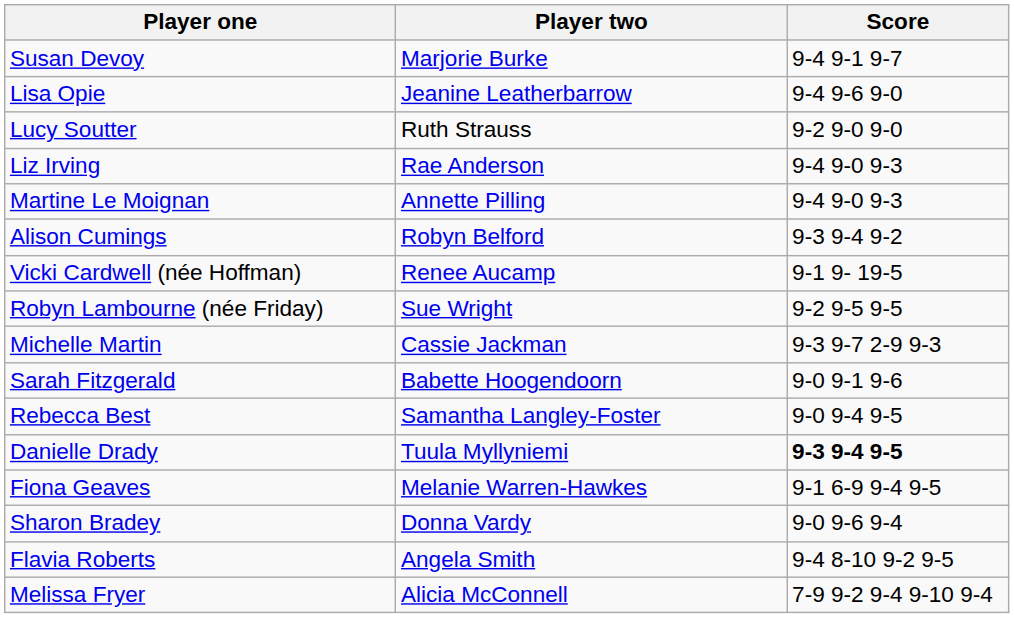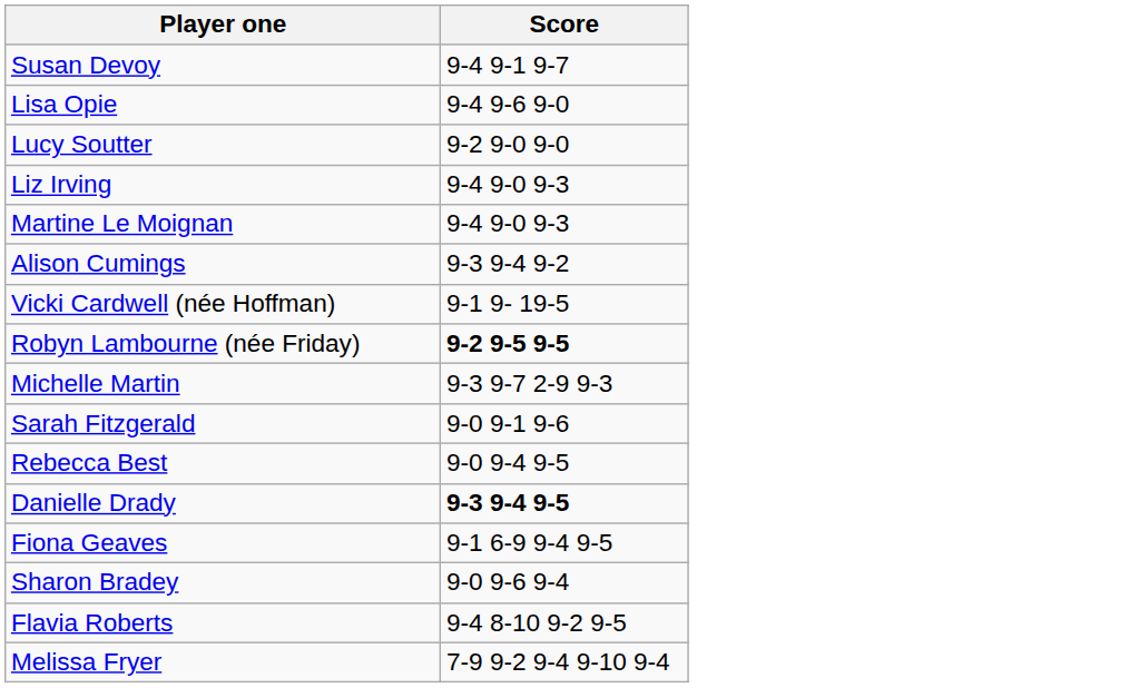 <table class="wikitable">
 <tr>
 <th width=270>Player one</th>
-<th width=270>Player two</th>
 <th width=150>Score</th>
 </tr>
 <tr>
 <td> <a href='#'>Susan Devoy</a></td>
-<td> <a href='#'>Marjorie Burke</a></td>
 <td>9-4 9-1 9-7</td>
 </tr>
 <tr>
 <td> <a href='#'>Lisa Opie</a></td>
-<td> <a href='#'>Jeanine Leatherbarrow</a></td>
 <td>9-4 9-6 9-0</td>
 </tr>
 <tr>
 <td> <a href='#'>Lucy Soutter</a></td>
-<td> Ruth Strauss</td>
 <td>9-2 9-0 9-0</td>
 </tr>
 <tr>
 <td> <a href='#'>Liz Irving</a></td>
-<td> <a href='#'>Rae Anderson</a></td>
 <td>9-4 9-0 9-3</td>
 </tr>
 <tr>
 <td> <a href='#'>Martine Le Moignan</a></td>
-<td> <a href='#'>Annette Pilling</a></td>
 <td>9-4 9-0 9-3</td>
 </tr>
 <tr>
 <td> <a href='#'>Alison Cumings</a></td>
-<td> <a href='#'>Robyn Belford</a></td>
 <td>9-3 9-4 9-2</td>
 </tr>
 <tr>
 <td> <a href='#'>Vicki Cardwell</a> (née Hoffman)</td>
-<td> <a href='#'>Renee Aucamp</a></td>
 <td>9-1 9- 19-5</td>
 </tr>
 <tr>
 <td> <a href='#'>Robyn Lambourne</a> (née Friday)</td>
-<td> <a href='#'>Sue Wright</a></td>
-<td>9-2 9-5 9-5</td>
+<td><strong>9-2 9-5 9-5</strong></td>
 </tr>
 <tr>
 <td> <a href='#'>Michelle Martin</a></td>
-<td> <a href='#'>Cassie Jackman</a></td>
 <td>9-3 9-7 2-9 9-3</td>
 </tr>
 <tr>
 <td> <a href='#'>Sarah Fitzgerald</a></td>
-<td> <a href='#'>Babette Hoogendoorn</a></td>
 <td>9-0 9-1 9-6</td>
 </tr>
 <tr>
 <td> <a href='#'>Rebecca Best</a></td>
-<td> <a href='#'>Samantha Langley-Foster</a></td>
 <td>9-0 9-4 9-5</td>
 </tr>
 <tr>
 <td> <a href='#'>Danielle Drady</a></td>
-<td> <a href='#'>Tuula Myllyniemi</a></td>
 <td><strong>9-3 9-4 9-5</strong></td>
 </tr>
 <tr>
 <td> <a href='#'>Fiona Geaves</a></td>
-<td> <a href='#'>Melanie Warren-Hawkes</a></td>
 <td>9-1 6-9 9-4 9-5</td>
 </tr>
 <tr>
 <td> <a href='#'>Sharon Bradey</a></td>
-<td> <a href='#'>Donna Vardy</a></td>
 <td>9-0 9-6 9-4</td>
 </tr>
 <tr>
 <td> <a href='#'>Flavia Roberts</a></td>
-<td> <a href='#'>Angela Smith</a></td>
 <td>9-4 8-10 9-2 9-5</td>
 </tr>
 <tr>
 <td> <a href='#'>Melissa Fryer</a></td>
-<td> <a href='#'>Alicia McConnell</a></td>
 <td>7-9 9-2 9-4 9-10 9-4</td>
 </tr>
 </table>
